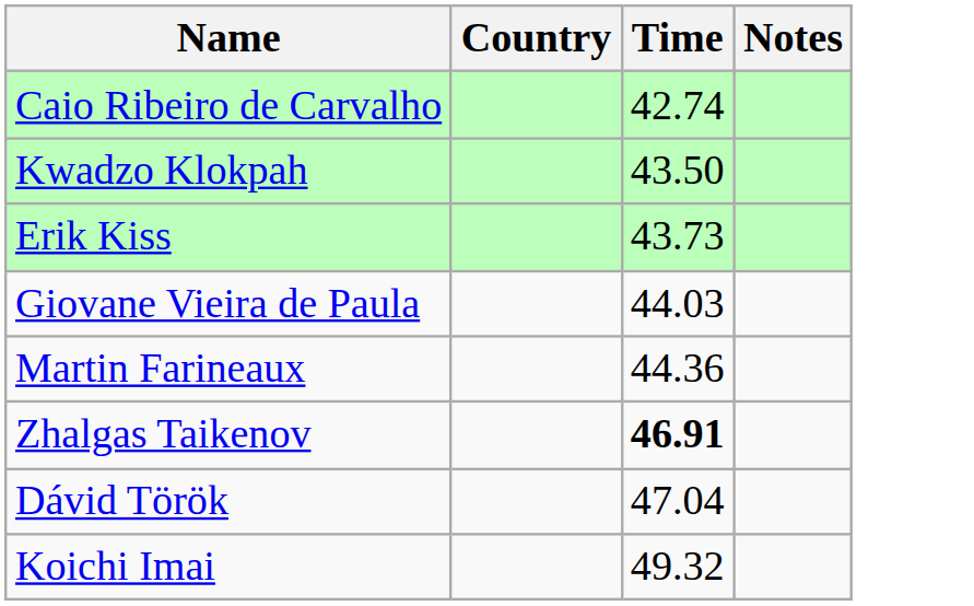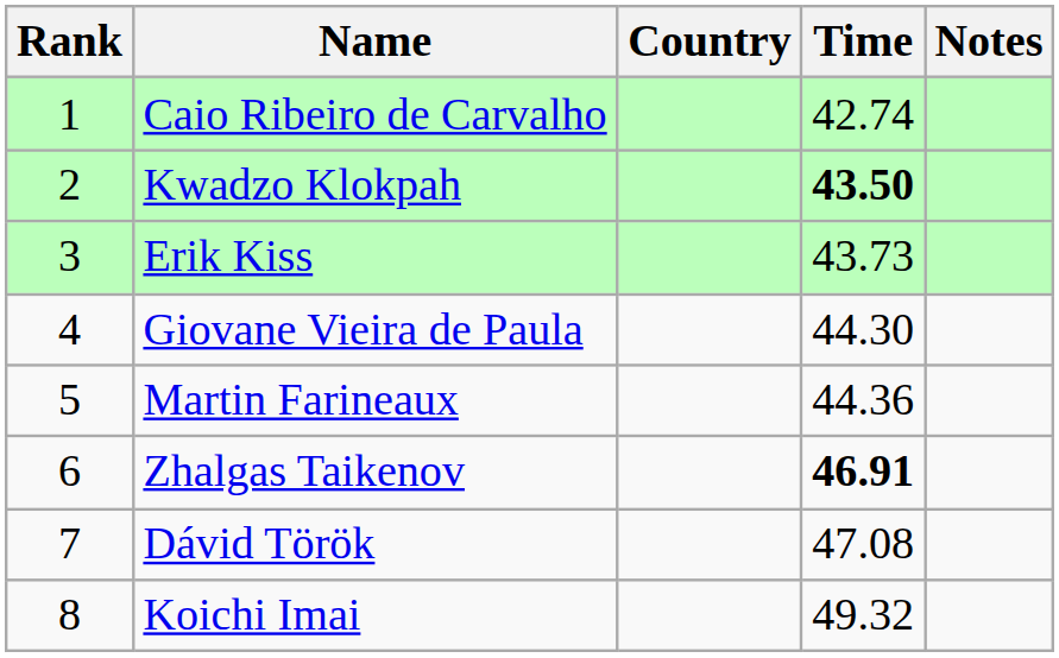 <table class="wikitable" style="text-align:center">
 <tr>
+<th>Rank</th>
 <th>Name</th>
 <th>Country</th>
 <th>Time</th>
 <th>Notes</th>
 </tr>
 <tr bgcolor=bbffbb>
+<td>1</td>
 <td align="left"><a href='#'>Caio Ribeiro de Carvalho</a></td>
 <td align="left"></td>
 <td>42.74</td>
 <td></td>
 </tr>
 <tr bgcolor=bbffbb>
+<td>2</td>
 <td align="left"><a href='#'>Kwadzo Klokpah</a></td>
 <td align="left"></td>
-<td>43.50</td>
+<td><strong>43.50</strong></td>
 <td></td>
 </tr>
 <tr bgcolor=bbffbb>
+<td>3</td>
 <td align="left"><a href='#'>Erik Kiss</a></td>
 <td align="left"></td>
 <td>43.73</td>
 <td></td>
 </tr>
 <tr>
+<td>4</td>
 <td align="left"><a href='#'>Giovane Vieira de Paula</a></td>
 <td align="left"></td>
-<td>44.03</td>
+<td>44.30</td>
 <td></td>
 </tr>
 <tr>
+<td>5</td>
 <td align="left"><a href='#'>Martin Farineaux</a></td>
 <td align="left"></td>
 <td>44.36</td>
 <td></td>
 </tr>
 <tr>
+<td>6</td>
 <td align="left"><a href='#'>Zhalgas Taikenov</a></td>
 <td align="left"></td>
 <td><strong>46.91</strong></td>
 <td></td>
 </tr>
 <tr>
+<td>7</td>
 <td align="left"><a href='#'>Dávid Török</a></td>
 <td align="left"></td>
-<td>47.04</td>
+<td>47.08</td>
 <td></td>
 </tr>
 <tr>
+<td>8</td>
 <td align="left"><a href='#'>Koichi Imai</a></td>
 <td align="left"></td>
 <td>49.32</td>
 <td></td>
 </tr>
 </table>
